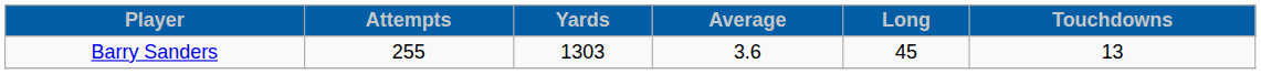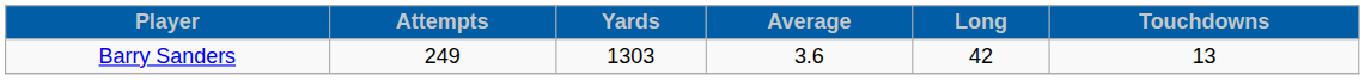 <table class="wikitable" width="80%">
 <tr align="center"  style="background:#005da6;color:#c4c8cb;">
 <td><strong>Player</strong></td>
 <td><strong>Attempts</strong></td>
 <td><strong>Yards</strong></td>
 <td><strong>Average</strong></td>
 <td><strong>Long</strong></td>
 <td><strong>Touchdowns</strong></td>
 </tr>
 <tr align="center" bgcolor="">
 <td><a href='#'>Barry Sanders</a></td>
-<td>255</td>
+<td>249</td>
 <td>1303</td>
 <td>3.6</td>
-<td>45</td>
+<td>42</td>
 <td>13</td>
 </tr>
 <tr align="center" bgcolor="">
 </tr>
 </table>
